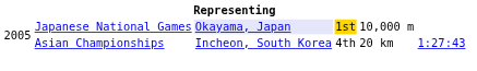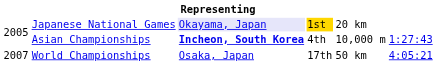 <table>
 <tr>
 <th colspan="6">Representing </th>
 </tr>
 <tr>
 <td rowspan=2>2005</td>
 <td><a href='#'>Japanese National Games</a></td>
 <td style="background: lavender;"><a href='#'>Okayama, Japan</a></td>
 <td bgcolor="gold">1st</td>
-<td>10,000 m</td>
+<td>20 km</td>
 <td></td>
 </tr>
 <tr>
 <td><a href='#'>Asian Championships</a></td>
-<td><a href='#'>Incheon, South Korea</a></td>
+<td><strong><a href='#'>Incheon, South Korea</a></strong></td>
 <td>4th</td>
-<td>20 km</td>
+<td>10,000 m</td>
 <td><a href='#'>1:27:43</a></td>
 </tr>
+<tr>
+<td>2007</td>
+<td><a href='#'>World Championships</a></td>
+<td><a href='#'>Osaka, Japan</a></td>
+<td>17th</td>
+<td>50 km</td>
+<td><a href='#'>4:05:21</a></td>
+</tr>
 </table>
